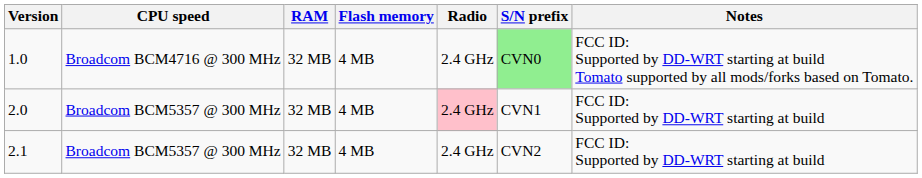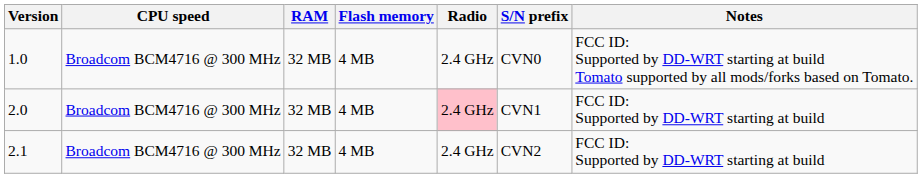 <table class="wikitable">
 <tr>
 <th>Version</th>
 <th>CPU speed</th>
 <th><a href='#'>RAM</a></th>
 <th><a href='#'>Flash memory</a></th>
 <th>Radio</th>
 <th><a href='#'>S/N</a> prefix</th>
 <th>Notes</th>
 </tr>
 <tr>
 <td>1.0</td>
 <td><a href='#'>Broadcom</a> BCM4716 @ 300 MHz</td>
 <td>32 MB</td>
 <td>4 MB</td>
 <td>2.4 GHz</td>
-<td style="background: lightgreen;">CVN0</td>
+<td>CVN0</td>
 <td>FCC ID: <br>Supported by <a href='#'>DD-WRT</a> starting at build <br><a href='#'>Tomato</a> supported by all mods/forks based on Tomato.</td>
 </tr>
 <tr>
 <td>2.0</td>
-<td><a href='#'>Broadcom</a> BCM5357 @ 300 MHz</td>
+<td><a href='#'>Broadcom</a> BCM4716 @ 300 MHz</td>
 <td>32 MB</td>
 <td>4 MB</td>
 <td style="background: pink;">2.4 GHz</td>
 <td>CVN1</td>
 <td>FCC ID: <br>Supported by <a href='#'>DD-WRT</a> starting at build </td>
 </tr>
 <tr>
 <td>2.1</td>
-<td><a href='#'>Broadcom</a> BCM5357 @ 300 MHz</td>
+<td><a href='#'>Broadcom</a> BCM4716 @ 300 MHz</td>
 <td>32 MB</td>
 <td>4 MB</td>
 <td>2.4 GHz</td>
 <td>CVN2</td>
 <td>FCC ID: <br>Supported by <a href='#'>DD-WRT</a> starting at build </td>
 </tr>
 </table>
